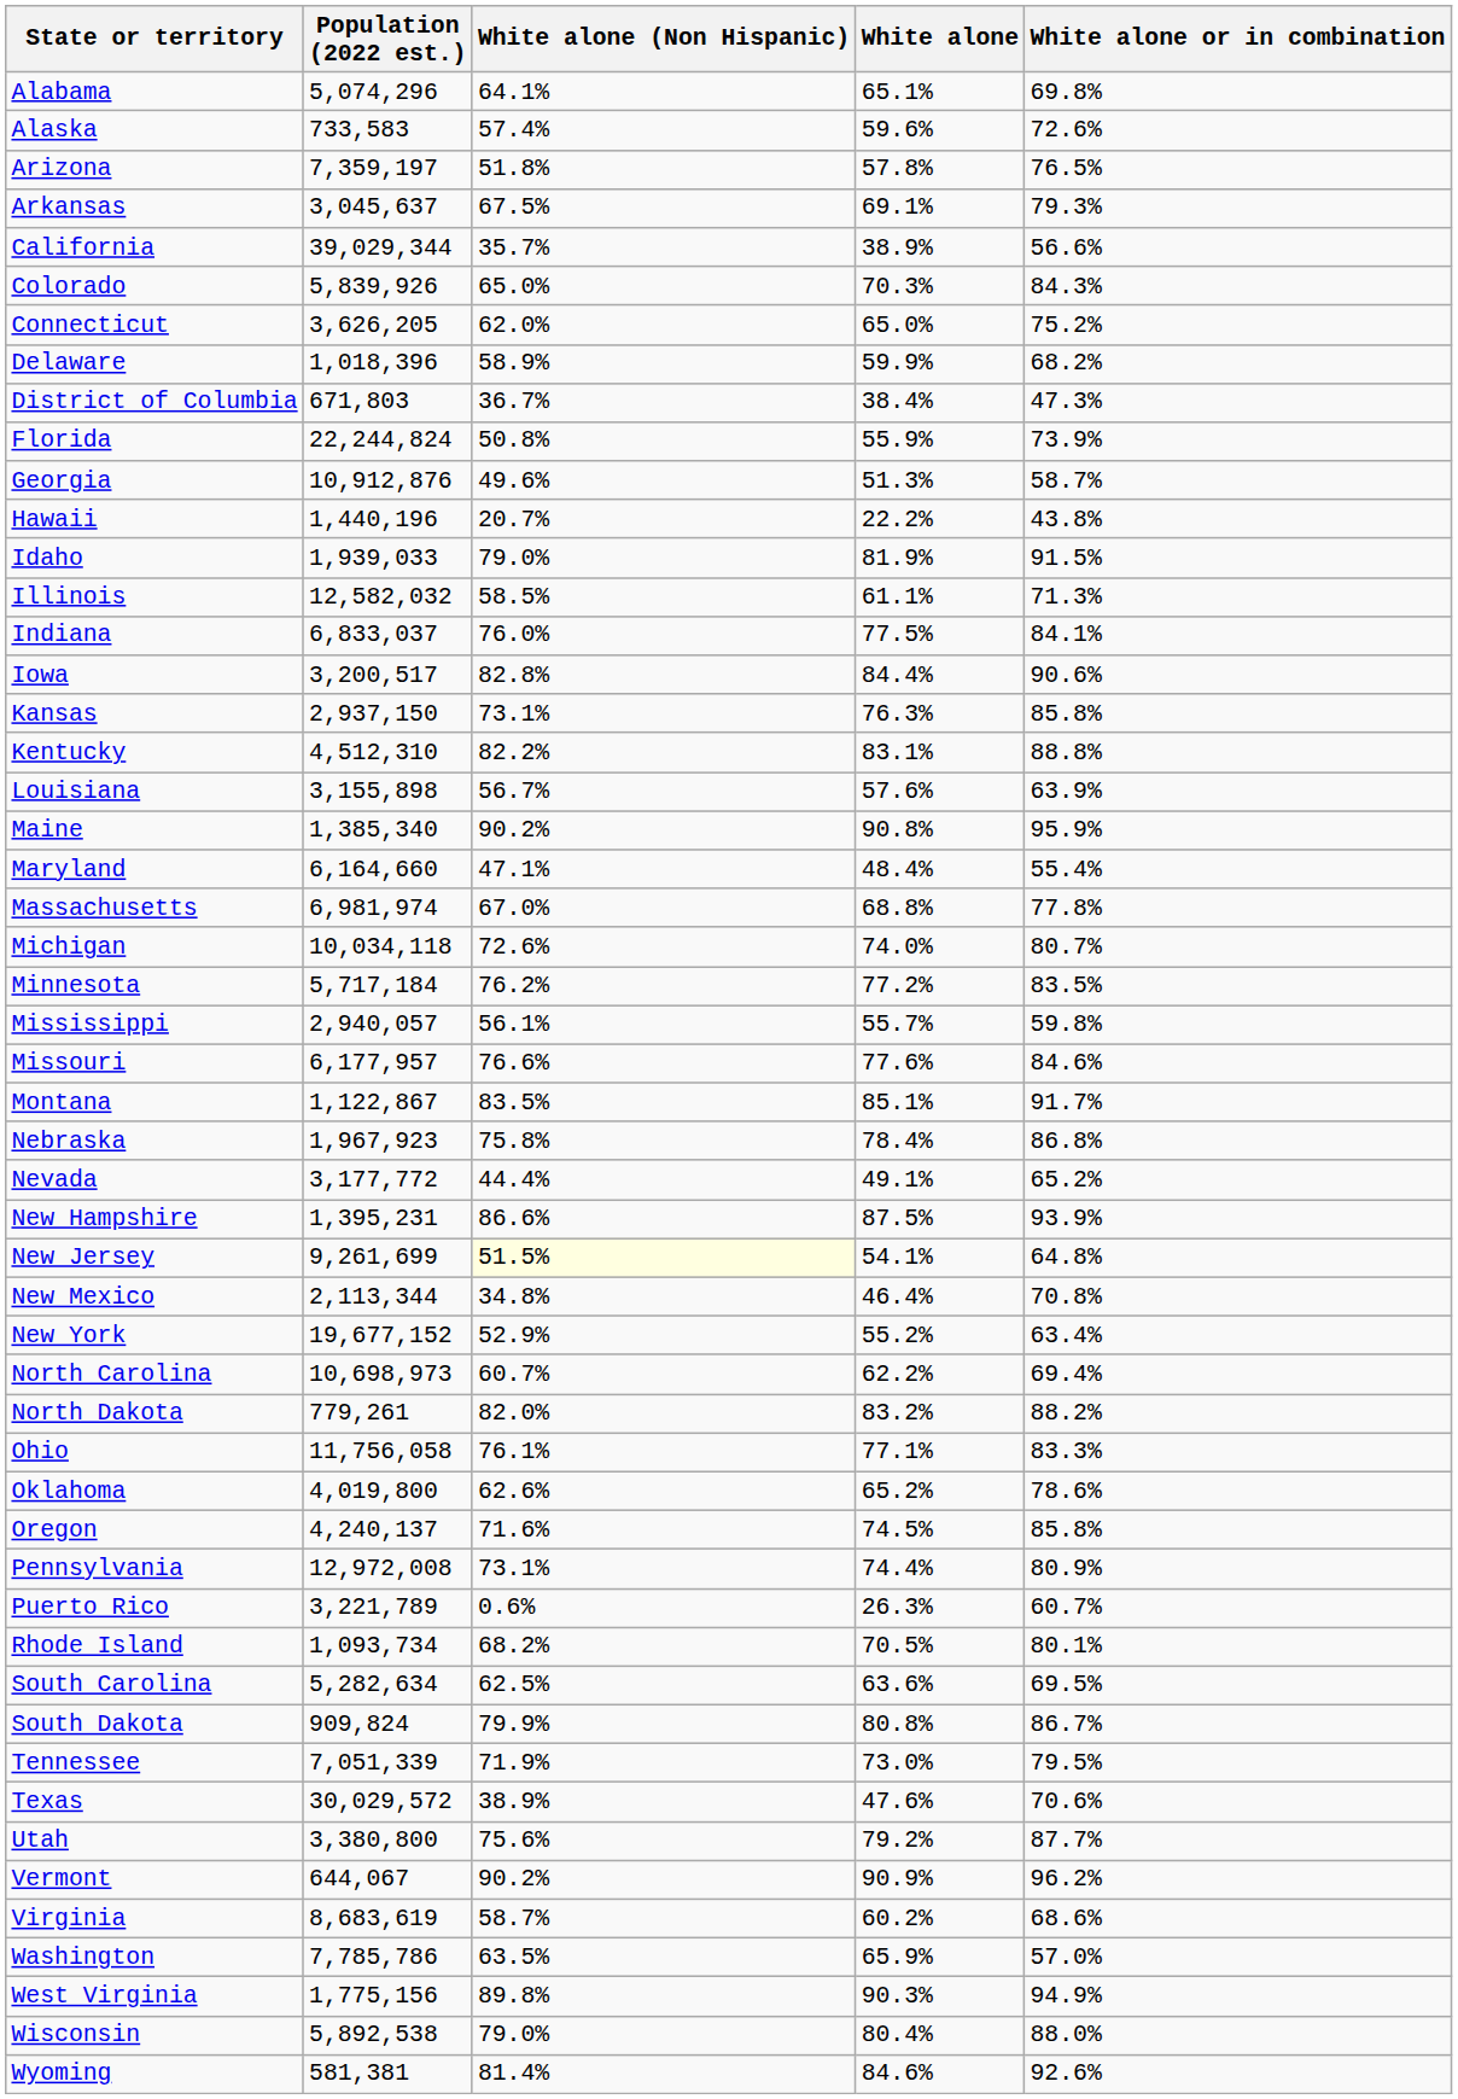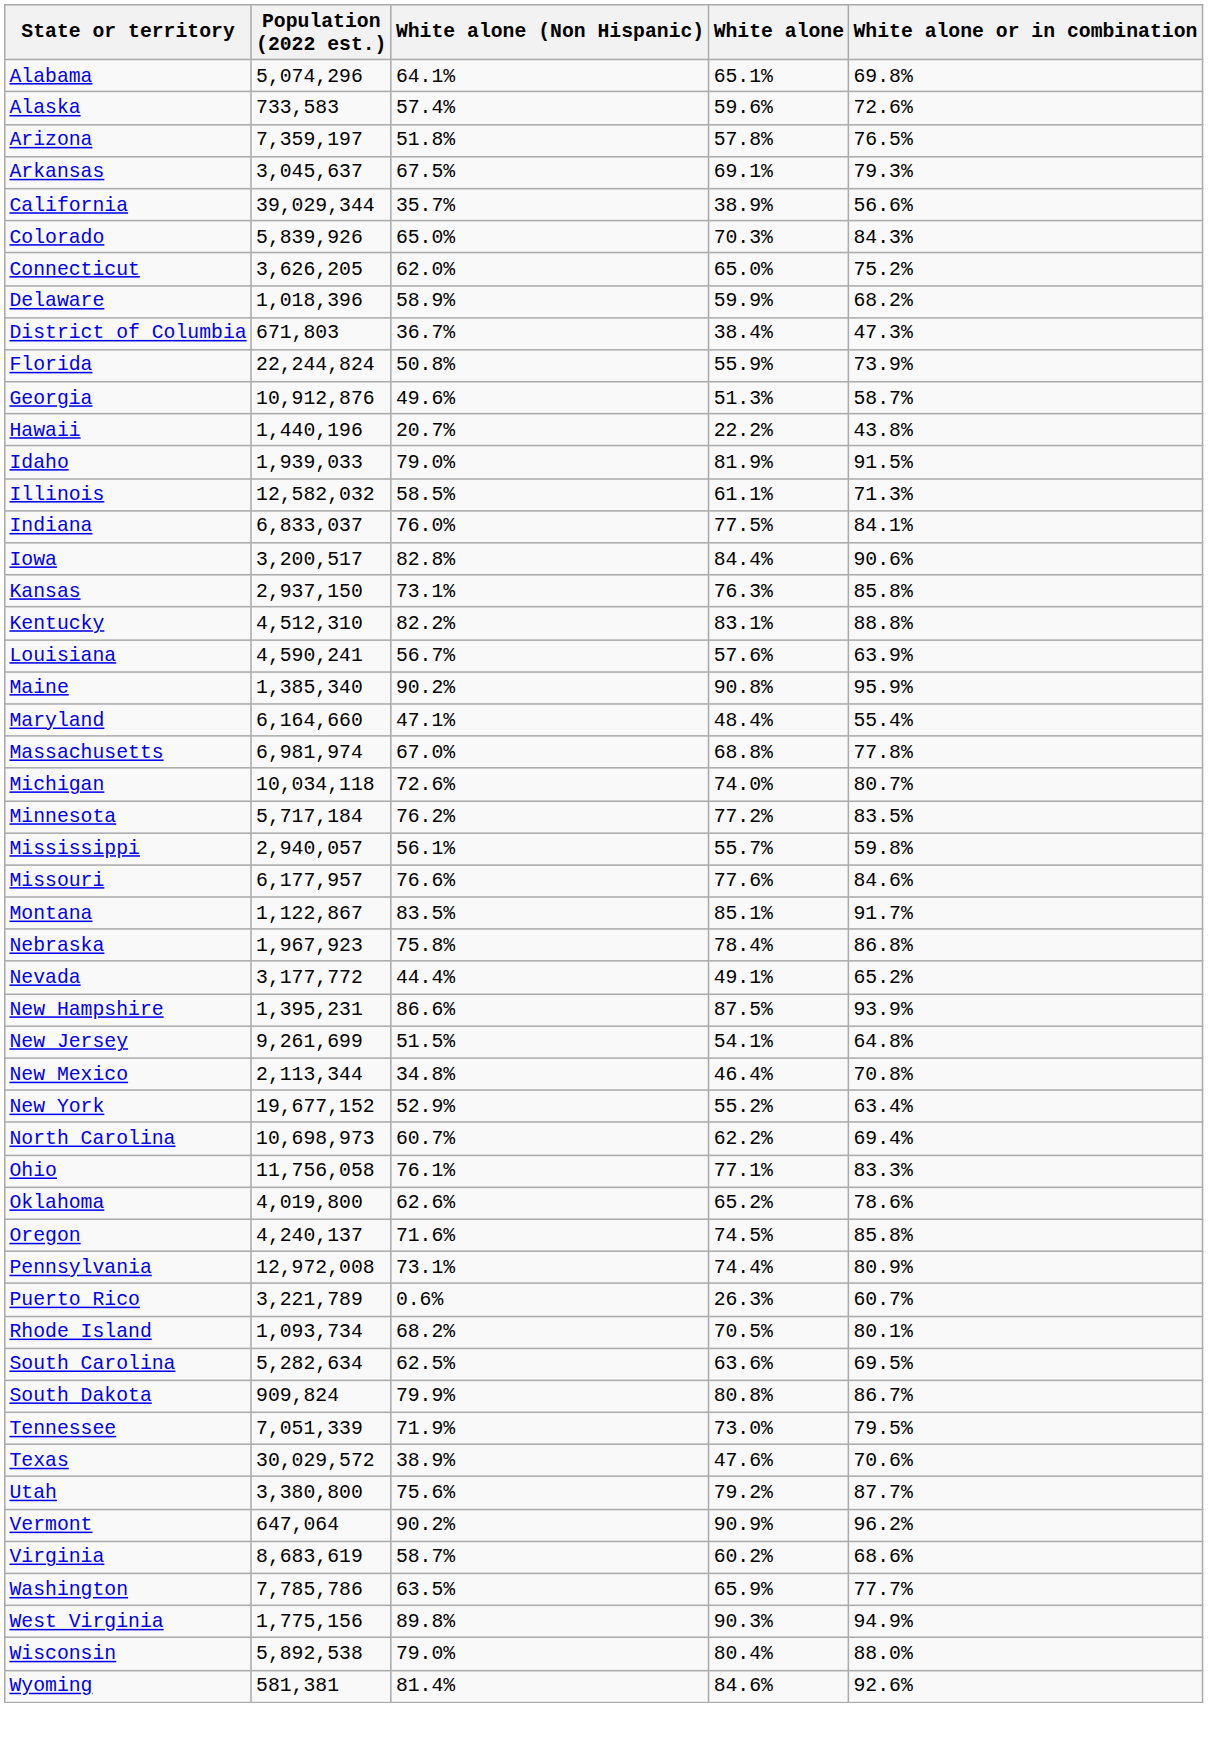 <table class="wikitable sortable mw-collapsible mw-collapsed">
 <tr>
 <th>State or territory</th>
 <th>Population<br>(2022 est.)</th>
 <th>White alone (Non Hispanic)</th>
 <th>White alone</th>
 <th>White alone or in combination</th>
 </tr>
 <tr>
 <td><a href='#'>Alabama</a></td>
 <td>5,074,296</td>
 <td>64.1%</td>
 <td>65.1%</td>
 <td>69.8%</td>
 </tr>
 <tr>
 <td><a href='#'>Alaska</a></td>
 <td>733,583</td>
 <td>57.4%</td>
 <td>59.6%</td>
 <td>72.6%</td>
 </tr>
 <tr>
 <td><a href='#'>Arizona</a></td>
 <td>7,359,197</td>
 <td>51.8%</td>
 <td>57.8%</td>
 <td>76.5%</td>
 </tr>
 <tr>
 <td><a href='#'>Arkansas</a></td>
 <td>3,045,637</td>
 <td>67.5%</td>
 <td>69.1%</td>
 <td>79.3%</td>
 </tr>
 <tr>
 <td><a href='#'>California</a></td>
 <td>39,029,344</td>
 <td>35.7%</td>
 <td>38.9%</td>
 <td>56.6%</td>
 </tr>
 <tr>
 <td><a href='#'>Colorado</a></td>
 <td>5,839,926</td>
 <td>65.0%</td>
 <td>70.3%</td>
 <td>84.3%</td>
 </tr>
 <tr>
 <td><a href='#'>Connecticut</a></td>
 <td>3,626,205</td>
 <td>62.0%</td>
 <td>65.0%</td>
 <td>75.2%</td>
 </tr>
 <tr>
 <td><a href='#'>Delaware</a></td>
 <td>1,018,396</td>
 <td>58.9%</td>
 <td>59.9%</td>
 <td>68.2%</td>
 </tr>
 <tr>
 <td><a href='#'>District of Columbia</a></td>
 <td>671,803</td>
 <td>36.7%</td>
 <td>38.4%</td>
 <td>47.3%</td>
 </tr>
 <tr>
 <td><a href='#'>Florida</a></td>
 <td>22,244,824</td>
 <td>50.8%</td>
 <td>55.9%</td>
 <td>73.9%</td>
 </tr>
 <tr>
 <td><a href='#'>Georgia</a></td>
 <td>10,912,876</td>
 <td>49.6%</td>
 <td>51.3%</td>
 <td>58.7%</td>
 </tr>
 <tr>
 <td><a href='#'>Hawaii</a></td>
 <td>1,440,196</td>
 <td>20.7%</td>
 <td>22.2%</td>
 <td>43.8%</td>
 </tr>
 <tr>
 <td><a href='#'>Idaho</a></td>
 <td>1,939,033</td>
 <td>79.0%</td>
 <td>81.9%</td>
 <td>91.5%</td>
 </tr>
 <tr>
 <td><a href='#'>Illinois</a></td>
 <td>12,582,032</td>
 <td>58.5%</td>
 <td>61.1%</td>
 <td>71.3%</td>
 </tr>
 <tr>
 <td><a href='#'>Indiana</a></td>
 <td>6,833,037</td>
 <td>76.0%</td>
 <td>77.5%</td>
 <td>84.1%</td>
 </tr>
 <tr>
 <td><a href='#'>Iowa</a></td>
 <td>3,200,517</td>
 <td>82.8%</td>
 <td>84.4%</td>
 <td>90.6%</td>
 </tr>
 <tr>
 <td><a href='#'>Kansas</a></td>
 <td>2,937,150</td>
 <td>73.1%</td>
 <td>76.3%</td>
 <td>85.8%</td>
 </tr>
 <tr>
 <td><a href='#'>Kentucky</a></td>
 <td>4,512,310</td>
 <td>82.2%</td>
 <td>83.1%</td>
 <td>88.8%</td>
 </tr>
 <tr>
 <td><a href='#'>Louisiana</a></td>
-<td>3,155,898</td>
+<td>4,590,241</td>
 <td>56.7%</td>
 <td>57.6%</td>
 <td>63.9%</td>
 </tr>
 <tr>
 <td><a href='#'>Maine</a></td>
 <td>1,385,340</td>
 <td>90.2%</td>
 <td>90.8%</td>
 <td>95.9%</td>
 </tr>
 <tr>
 <td><a href='#'>Maryland</a></td>
 <td>6,164,660</td>
 <td>47.1%</td>
 <td>48.4%</td>
 <td>55.4%</td>
 </tr>
 <tr>
 <td><a href='#'>Massachusetts</a></td>
 <td>6,981,974</td>
 <td>67.0%</td>
 <td>68.8%</td>
 <td>77.8%</td>
 </tr>
 <tr>
 <td><a href='#'>Michigan</a></td>
 <td>10,034,118</td>
 <td>72.6%</td>
 <td>74.0%</td>
 <td>80.7%</td>
 </tr>
 <tr>
 <td><a href='#'>Minnesota</a></td>
 <td>5,717,184</td>
 <td>76.2%</td>
 <td>77.2%</td>
 <td>83.5%</td>
 </tr>
 <tr>
 <td><a href='#'>Mississippi</a></td>
 <td>2,940,057</td>
 <td>56.1%</td>
 <td>55.7%</td>
 <td>59.8%</td>
 </tr>
 <tr>
 <td><a href='#'>Missouri</a></td>
 <td>6,177,957</td>
 <td>76.6%</td>
 <td>77.6%</td>
 <td>84.6%</td>
 </tr>
 <tr>
 <td><a href='#'>Montana</a></td>
 <td>1,122,867</td>
 <td>83.5%</td>
 <td>85.1%</td>
 <td>91.7%</td>
 </tr>
 <tr>
 <td><a href='#'>Nebraska</a></td>
 <td>1,967,923</td>
 <td>75.8%</td>
 <td>78.4%</td>
 <td>86.8%</td>
 </tr>
 <tr>
 <td><a href='#'>Nevada</a></td>
 <td>3,177,772</td>
 <td>44.4%</td>
 <td>49.1%</td>
 <td>65.2%</td>
 </tr>
 <tr>
 <td><a href='#'>New Hampshire</a></td>
 <td>1,395,231</td>
 <td>86.6%</td>
 <td>87.5%</td>
 <td>93.9%</td>
 </tr>
 <tr>
 <td><a href='#'>New Jersey</a></td>
 <td>9,261,699</td>
-<td style="background: lightyellow;">51.5%</td>
+<td>51.5%</td>
 <td>54.1%</td>
 <td>64.8%</td>
 </tr>
 <tr>
 <td><a href='#'>New Mexico</a></td>
 <td>2,113,344</td>
 <td>34.8%</td>
 <td>46.4%</td>
 <td>70.8%</td>
 </tr>
 <tr>
 <td><a href='#'>New York</a></td>
 <td>19,677,152</td>
 <td>52.9%</td>
 <td>55.2%</td>
 <td>63.4%</td>
 </tr>
 <tr>
 <td><a href='#'>North Carolina</a></td>
 <td>10,698,973</td>
 <td>60.7%</td>
 <td>62.2%</td>
 <td>69.4%</td>
-</tr>
-<tr>
-<td><a href='#'>North Dakota</a></td>
-<td>779,261</td>
-<td>82.0%</td>
-<td>83.2%</td>
-<td>88.2%</td>
 </tr>
 <tr>
 <td><a href='#'>Ohio</a></td>
 <td>11,756,058</td>
 <td>76.1%</td>
 <td>77.1%</td>
 <td>83.3%</td>
 </tr>
 <tr>
 <td><a href='#'>Oklahoma</a></td>
 <td>4,019,800</td>
 <td>62.6%</td>
 <td>65.2%</td>
 <td>78.6%</td>
 </tr>
 <tr>
 <td><a href='#'>Oregon</a></td>
 <td>4,240,137</td>
 <td>71.6%</td>
 <td>74.5%</td>
 <td>85.8%</td>
 </tr>
 <tr>
 <td><a href='#'>Pennsylvania</a></td>
 <td>12,972,008</td>
 <td>73.1%</td>
 <td>74.4%</td>
 <td>80.9%</td>
 </tr>
 <tr>
 <td><a href='#'>Puerto Rico</a></td>
 <td>3,221,789</td>
 <td>0.6%</td>
 <td>26.3%</td>
 <td>60.7%</td>
 </tr>
 <tr>
 <td><a href='#'>Rhode Island</a></td>
 <td>1,093,734</td>
 <td>68.2%</td>
 <td>70.5%</td>
 <td>80.1%</td>
 </tr>
 <tr>
 <td><a href='#'>South Carolina</a></td>
 <td>5,282,634</td>
 <td>62.5%</td>
 <td>63.6%</td>
 <td>69.5%</td>
 </tr>
 <tr>
 <td><a href='#'>South Dakota</a></td>
 <td>909,824</td>
 <td>79.9%</td>
 <td>80.8%</td>
 <td>86.7%</td>
 </tr>
 <tr>
 <td><a href='#'>Tennessee</a></td>
 <td>7,051,339</td>
 <td>71.9%</td>
 <td>73.0%</td>
 <td>79.5%</td>
 </tr>
 <tr>
 <td><a href='#'>Texas</a></td>
 <td>30,029,572</td>
 <td>38.9%</td>
 <td>47.6%</td>
 <td>70.6%</td>
 </tr>
 <tr>
 <td><a href='#'>Utah</a></td>
 <td>3,380,800</td>
 <td>75.6%</td>
 <td>79.2%</td>
 <td>87.7%</td>
 </tr>
 <tr>
 <td><a href='#'>Vermont</a></td>
-<td>644,067</td>
+<td>647,064</td>
 <td>90.2%</td>
 <td>90.9%</td>
 <td>96.2%</td>
 </tr>
 <tr>
 <td><a href='#'>Virginia</a></td>
 <td>8,683,619</td>
 <td>58.7%</td>
 <td>60.2%</td>
 <td>68.6%</td>
 </tr>
 <tr>
 <td><a href='#'>Washington</a></td>
 <td>7,785,786</td>
 <td>63.5%</td>
 <td>65.9%</td>
-<td>57.0%</td>
+<td>77.7%</td>
 </tr>
 <tr>
 <td><a href='#'>West Virginia</a></td>
 <td>1,775,156</td>
 <td>89.8%</td>
 <td>90.3%</td>
 <td>94.9%</td>
 </tr>
 <tr>
 <td><a href='#'>Wisconsin</a></td>
 <td>5,892,538</td>
 <td>79.0%</td>
 <td>80.4%</td>
 <td>88.0%</td>
 </tr>
 <tr>
 <td><a href='#'>Wyoming</a></td>
 <td>581,381</td>
 <td>81.4%</td>
 <td>84.6%</td>
 <td>92.6%</td>
 </tr>
 </table>
